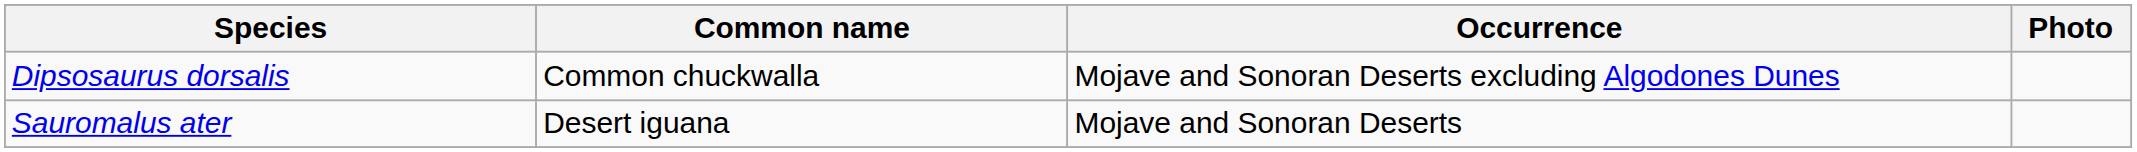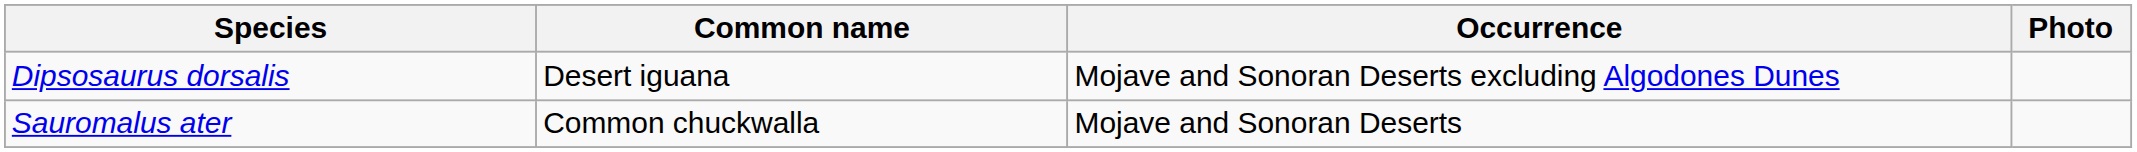 <table width=90% class="wikitable">
 <tr>
 <th width=25%>Species</th>
 <th width=25%>Common name</th>
 <th>Occurrence</th>
 <th>Photo</th>
 </tr>
 <tr>
 <td><em><a href='#'>Dipsosaurus dorsalis</a></em></td>
-<td>Common chuckwalla</td>
+<td>Desert iguana</td>
 <td>Mojave and Sonoran Deserts excluding <a href='#'>Algodones Dunes</a></td>
 <td></td>
 </tr>
 <tr>
 <td><em><a href='#'>Sauromalus ater</a></em></td>
-<td>Desert iguana</td>
+<td>Common chuckwalla</td>
 <td>Mojave and Sonoran Deserts</td>
 <td></td>
 </tr>
 </table>
